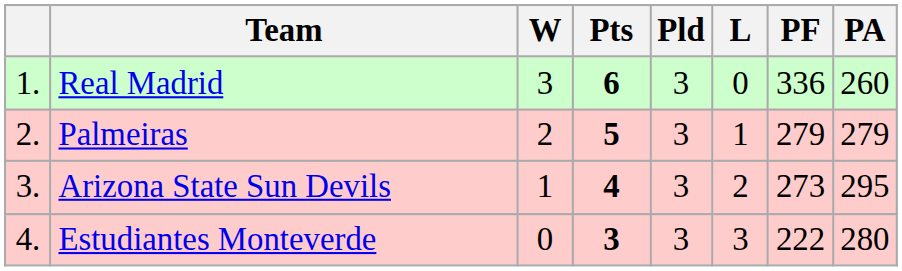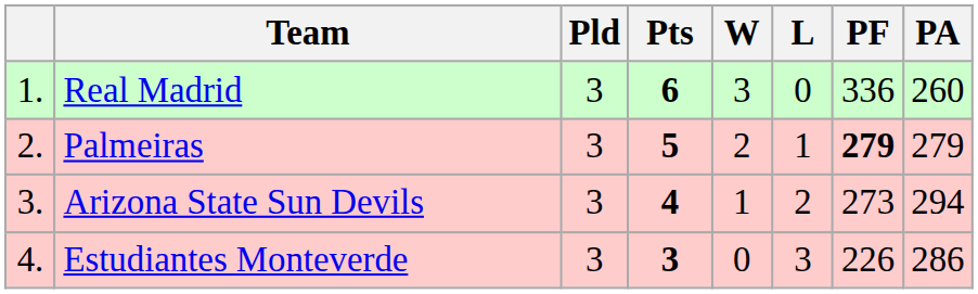 <table class=wikitable style="text-align:center">
 <tr>
 <th width=15></th>
 <th width=220>Team</th>
+<th width=20>Pld</th>
+<th width=30>Pts</th>
 <th width=20>W</th>
-<th width=30>Pts</th>
-<th width=20>Pld</th>
 <th width=20>L</th>
 <th width=20>PF</th>
 <th width=20>PA</th>
 </tr>
 <tr style="background: #ccffcc;">
 <td>1.</td>
 <td align=left> <a href='#'>Real Madrid</a></td>
 <td>3</td>
 <td><strong>6</strong></td>
 <td>3</td>
 <td>0</td>
 <td>336</td>
 <td>260</td>
 </tr>
 <tr style="background:#ffcccc;">
 <td>2.</td>
 <td align=left> <a href='#'>Palmeiras</a></td>
+<td>3</td>
+<td><strong>5</strong></td>
 <td>2</td>
-<td><strong>5</strong></td>
-<td>3</td>
 <td>1</td>
-<td>279</td>
+<td><strong>279</strong></td>
 <td>279</td>
 </tr>
 <tr style="background:#ffcccc;">
 <td>3.</td>
 <td align=left> <a href='#'>Arizona State Sun Devils</a></td>
+<td>3</td>
+<td><strong>4</strong></td>
 <td>1</td>
-<td><strong>4</strong></td>
-<td>3</td>
 <td>2</td>
 <td>273</td>
-<td>295</td>
+<td>294</td>
 </tr>
 <tr style="background:#ffcccc;">
 <td>4.</td>
 <td align=left> <a href='#'>Estudiantes Monteverde</a></td>
+<td>3</td>
+<td><strong>3</strong></td>
 <td>0</td>
-<td><strong>3</strong></td>
 <td>3</td>
-<td>3</td>
-<td>222</td>
-<td>280</td>
+<td>226</td>
+<td>286</td>
 </tr>
 </table>
